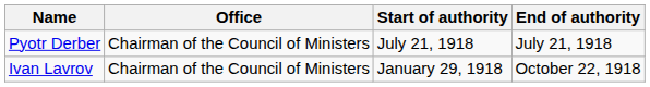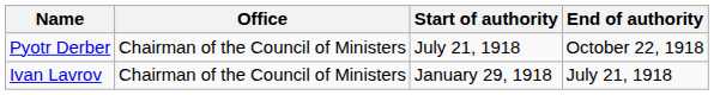 <table class="wikitable">
 <tr>
 <th>Name</th>
 <th>Office</th>
 <th>Start of authority</th>
 <th>End of authority</th>
 </tr>
 <tr>
 <td><a href='#'>Pyotr Derber</a></td>
 <td>Chairman of the Council of Ministers</td>
 <td>July 21, 1918</td>
-<td>July 21, 1918</td>
+<td>October 22, 1918</td>
 </tr>
 <tr>
 <td><a href='#'>Ivan Lavrov</a></td>
 <td>Chairman of the Council of Ministers</td>
 <td>January 29, 1918</td>
-<td>October 22, 1918</td>
+<td>July 21, 1918</td>
 </tr>
 </table>
